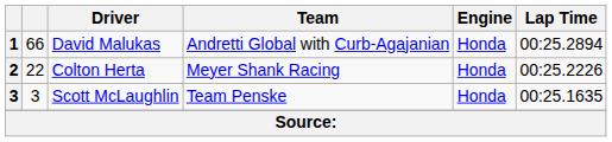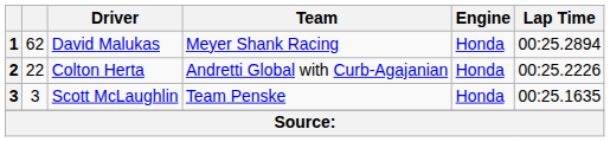 <table class="wikitable">
 <tr>
 <th></th>
 <th></th>
 <th>Driver</th>
 <th>Team</th>
 <th>Engine</th>
 <th>Lap Time</th>
 </tr>
 <tr>
 <th>1</th>
-<td align="center">66</td>
+<td align="center">62</td>
 <td> <a href='#'>David Malukas</a></td>
-<td><a href='#'>Andretti Global</a> with <a href='#'>Curb-Agajanian</a></td>
+<td><a href='#'>Meyer Shank Racing</a></td>
 <td><a href='#'>Honda</a></td>
 <td>00:25.2894</td>
 </tr>
 <tr>
 <th>2</th>
 <td align="center">22</td>
 <td> <a href='#'>Colton Herta</a></td>
-<td><a href='#'>Meyer Shank Racing</a></td>
+<td><a href='#'>Andretti Global</a> with <a href='#'>Curb-Agajanian</a></td>
 <td><a href='#'>Honda</a></td>
 <td>00:25.2226</td>
 </tr>
 <tr>
 <th>3</th>
 <td align="center">3</td>
 <td> <a href='#'>Scott McLaughlin</a></td>
 <td><a href='#'>Team Penske</a></td>
 <td><a href='#'>Honda</a></td>
 <td>00:25.1635</td>
 </tr>
 <tr>
 </tr>
 <tr class="sortbottom">
 <th colspan="6">Source:</th>
 </tr>
 </table>
